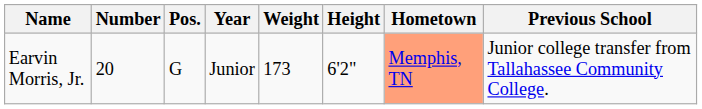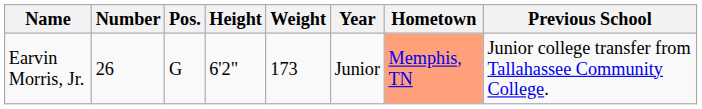 <table class="wikitable sortable" border="1">
 <tr>
 <th>Name</th>
 <th>Number</th>
 <th>Pos.</th>
+<th>Height</th>
+<th>Weight</th>
 <th>Year</th>
-<th>Weight</th>
-<th>Height</th>
 <th>Hometown</th>
 <th class="unsortable">Previous School</th>
 </tr>
 <tr>
 <td sortname>Earvin Morris, Jr.</td>
-<td>20</td>
+<td>26</td>
 <td>G</td>
+<td>6'2"</td>
+<td>173</td>
 <td>Junior</td>
-<td>173</td>
-<td>6'2"</td>
 <td style="background: lightsalmon;"><a href='#'>Memphis, TN</a></td>
 <td>Junior college transfer from <a href='#'>Tallahassee Community College</a>.</td>
 </tr>
 </table>
